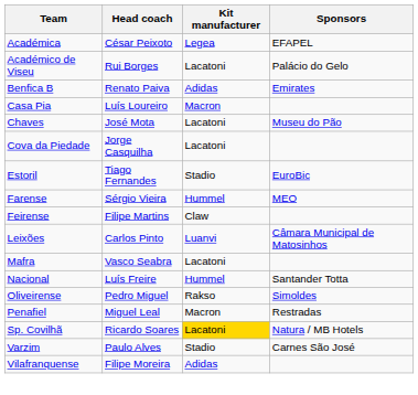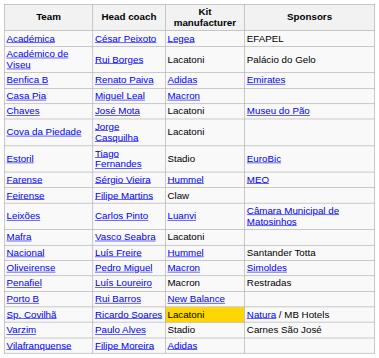 <table class="wikitable sortable" style="text-align: left;">
 <tr>
 <th>Team</th>
 <th>Head coach</th>
 <th>Kit manufacturer</th>
 <th>Sponsors</th>
 </tr>
 <tr>
 <td><a href='#'>Académica</a></td>
 <td> <a href='#'>César Peixoto</a></td>
 <td> <a href='#'>Legea</a></td>
 <td>EFAPEL</td>
 </tr>
 <tr>
 <td><a href='#'>Académico de Viseu</a></td>
 <td> <a href='#'>Rui Borges</a></td>
 <td> Lacatoni</td>
 <td>Palácio do Gelo</td>
 </tr>
 <tr>
 <td><a href='#'>Benfica B</a></td>
 <td> <a href='#'>Renato Paiva</a></td>
 <td> <a href='#'>Adidas</a></td>
 <td><a href='#'>Emirates</a></td>
 </tr>
 <tr>
 <td><a href='#'>Casa Pia</a></td>
-<td> <a href='#'>Luís Loureiro</a></td>
+<td> <a href='#'>Miguel Leal</a></td>
 <td> <a href='#'>Macron</a></td>
 <td></td>
 </tr>
 <tr>
 <td><a href='#'>Chaves</a></td>
 <td> <a href='#'>José Mota</a></td>
 <td> Lacatoni</td>
 <td><a href='#'>Museu do Pão</a></td>
 </tr>
 <tr>
 <td><a href='#'>Cova da Piedade</a></td>
 <td> <a href='#'>Jorge Casquilha</a></td>
 <td> Lacatoni</td>
 <td></td>
 </tr>
 <tr>
 <td><a href='#'>Estoril</a></td>
 <td> <a href='#'>Tiago Fernandes</a></td>
 <td> Stadio</td>
 <td><a href='#'>EuroBic</a></td>
 </tr>
 <tr>
 <td><a href='#'>Farense</a></td>
 <td> <a href='#'>Sérgio Vieira</a></td>
 <td> <a href='#'>Hummel</a></td>
 <td><a href='#'>MEO</a></td>
 </tr>
 <tr>
 <td><a href='#'>Feirense</a></td>
 <td> <a href='#'>Filipe Martins</a></td>
 <td> Claw</td>
 <td></td>
 </tr>
 <tr>
 <td><a href='#'>Leixões</a></td>
 <td> <a href='#'>Carlos Pinto</a></td>
 <td> <a href='#'>Luanvi</a></td>
 <td><a href='#'>Câmara Municipal de Matosinhos</a></td>
 </tr>
 <tr>
 <td><a href='#'>Mafra</a></td>
 <td> <a href='#'>Vasco Seabra</a></td>
 <td> Lacatoni</td>
 <td></td>
 </tr>
 <tr>
 <td><a href='#'>Nacional</a></td>
 <td> <a href='#'>Luís Freire</a></td>
 <td> <a href='#'>Hummel</a></td>
 <td>Santander Totta</td>
 </tr>
 <tr>
 <td><a href='#'>Oliveirense</a></td>
 <td> <a href='#'>Pedro Miguel</a></td>
-<td> Rakso</td>
+<td> <a href='#'>Macron</a></td>
 <td><a href='#'>Simoldes</a></td>
 </tr>
 <tr>
 <td><a href='#'>Penafiel</a></td>
-<td> <a href='#'>Miguel Leal</a></td>
+<td> <a href='#'>Luís Loureiro</a></td>
 <td> Macron</td>
 <td>Restradas</td>
+</tr>
+<tr>
+<td><a href='#'>Porto B</a></td>
+<td> <a href='#'>Rui Barros</a></td>
+<td> <a href='#'>New Balance</a></td>
+<td></td>
 </tr>
 <tr>
 <td><a href='#'>Sp. Covilhã</a></td>
 <td> <a href='#'>Ricardo Soares</a></td>
 <td style="background: gold;"> Lacatoni</td>
 <td><a href='#'>Natura</a> / MB Hotels</td>
 </tr>
 <tr>
 <td><a href='#'>Varzim</a></td>
 <td> <a href='#'>Paulo Alves</a></td>
 <td> Stadio</td>
 <td>Carnes São José</td>
 </tr>
 <tr>
 <td><a href='#'>Vilafranquense</a></td>
 <td> <a href='#'>Filipe Moreira</a></td>
 <td> <a href='#'>Adidas</a></td>
 <td></td>
 </tr>
 </table>
